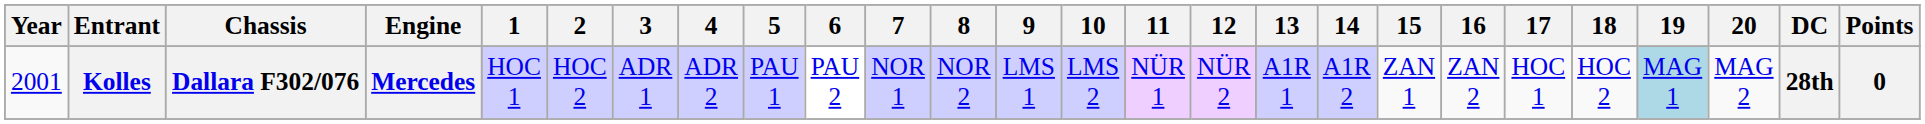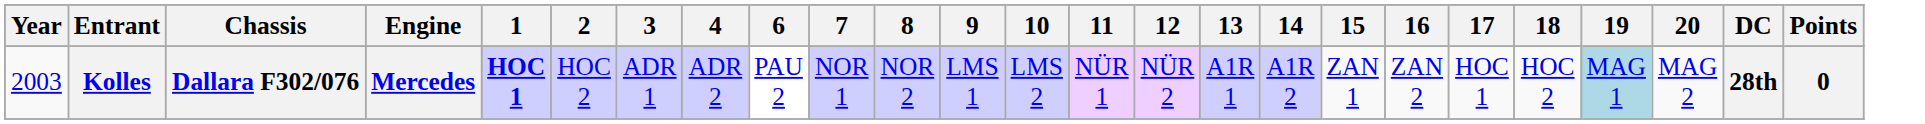 <table class="wikitable" style="text-align:center; font-size:85%">
 <tr>
 <th>Year</th>
 <th>Entrant</th>
 <th>Chassis</th>
 <th>Engine</th>
 <th>1</th>
 <th>2</th>
 <th>3</th>
 <th>4</th>
-<th>5</th>
 <th>6</th>
 <th>7</th>
 <th>8</th>
 <th>9</th>
 <th>10</th>
 <th>11</th>
 <th>12</th>
 <th>13</th>
 <th>14</th>
 <th>15</th>
 <th>16</th>
 <th>17</th>
 <th>18</th>
 <th>19</th>
 <th>20</th>
 <th>DC</th>
 <th>Points</th>
 </tr>
 <tr>
-<td><a href='#'>2001</a></td>
+<td><a href='#'>2003</a></td>
 <th nowrap><a href='#'>Kolles</a></th>
 <th nowrap><a href='#'>Dallara</a> F302/076</th>
 <th nowrap><a href='#'>Mercedes</a></th>
-<td style="background:#cfcfff;"><a href='#'>HOC<br>1</a><br></td>
+<td style="background:#cfcfff;"><strong><a href='#'>HOC<br>1</a><br></strong></td>
 <td style="background:#CFCFFF;"><a href='#'>HOC<br>2</a><br></td>
 <td style="background:#CFCFFF;"><a href='#'>ADR<br>1</a><br></td>
 <td style="background:#CFCFFF;"><a href='#'>ADR<br>2</a><br></td>
-<td style="background:#cfcfff;"><a href='#'>PAU<br>1</a><br></td>
 <td style="background:#FFFFFF;"><a href='#'>PAU<br>2</a><br></td>
 <td style="background:#cfcfff;"><a href='#'>NOR<br>1</a><br></td>
 <td style="background:#cfcfff;"><a href='#'>NOR<br>2</a><br></td>
 <td style="background:#cfcfff;"><a href='#'>LMS<br>1</a><br></td>
 <td style="background:#CFCFFF;"><a href='#'>LMS<br>2</a><br></td>
 <td style="background:#EFCFFF;"><a href='#'>NÜR<br>1</a><br></td>
 <td style="background:#EFCFFF;"><a href='#'>NÜR<br>2</a><br></td>
 <td style="background:#cfcfff;"><a href='#'>A1R<br>1</a><br></td>
 <td style="background:#cfcfff;"><a href='#'>A1R<br>2</a><br></td>
 <td><a href='#'>ZAN<br>1</a></td>
 <td><a href='#'>ZAN<br>2</a></td>
 <td><a href='#'>HOC<br>1</a></td>
 <td><a href='#'>HOC<br>2</a></td>
 <td style="background: lightblue;"><a href='#'>MAG<br>1</a></td>
 <td><a href='#'>MAG<br>2</a></td>
 <th>28th</th>
 <th>0</th>
 </tr>
 </table>
